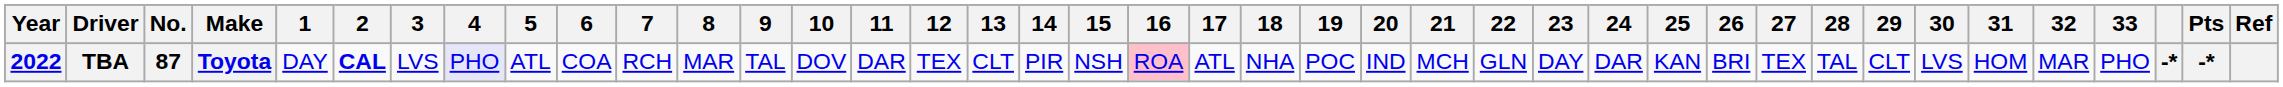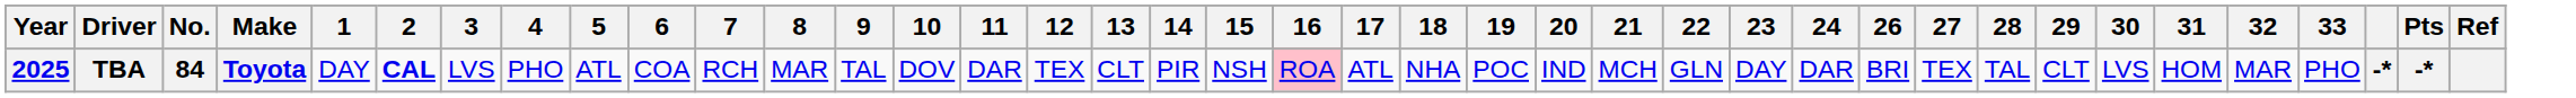 <table class="wikitable" style="text-align:center; font-size:75%">
 <tr>
 <th>Year</th>
 <th>Driver</th>
 <th>No.</th>
 <th>Make</th>
 <th>1</th>
 <th>2</th>
 <th>3</th>
 <th>4</th>
 <th>5</th>
 <th>6</th>
 <th>7</th>
 <th>8</th>
 <th>9</th>
 <th>10</th>
 <th>11</th>
 <th>12</th>
 <th>13</th>
 <th>14</th>
 <th>15</th>
 <th>16</th>
 <th>17</th>
 <th>18</th>
 <th>19</th>
 <th>20</th>
 <th>21</th>
 <th>22</th>
 <th>23</th>
 <th>24</th>
-<th>25</th>
 <th>26</th>
 <th>27</th>
 <th>28</th>
 <th>29</th>
 <th>30</th>
 <th>31</th>
 <th>32</th>
 <th>33</th>
 <th></th>
 <th>Pts</th>
 <th>Ref</th>
 </tr>
 <tr>
-<th><a href='#'>2022</a></th>
+<th><a href='#'>2025</a></th>
 <th>TBA</th>
-<th>87</th>
+<th>84</th>
 <th><a href='#'>Toyota</a></th>
 <td><a href='#'>DAY</a></td>
 <td><strong><a href='#'>CAL</a></strong></td>
 <td><a href='#'>LVS</a></td>
-<td style="background: lavender;"><a href='#'>PHO</a></td>
+<td><a href='#'>PHO</a></td>
 <td><a href='#'>ATL</a></td>
 <td><a href='#'>COA</a></td>
 <td><a href='#'>RCH</a></td>
 <td><a href='#'>MAR</a></td>
 <td><a href='#'>TAL</a></td>
 <td><a href='#'>DOV</a></td>
 <td><a href='#'>DAR</a></td>
 <td><a href='#'>TEX</a></td>
 <td><a href='#'>CLT</a></td>
 <td><a href='#'>PIR</a></td>
 <td><a href='#'>NSH</a></td>
 <td style="background: pink;"><a href='#'>ROA</a></td>
 <td><a href='#'>ATL</a></td>
 <td><a href='#'>NHA</a></td>
 <td><a href='#'>POC</a></td>
 <td><a href='#'>IND</a></td>
 <td><a href='#'>MCH</a></td>
 <td><a href='#'>GLN</a></td>
 <td><a href='#'>DAY</a></td>
 <td><a href='#'>DAR</a></td>
-<td><a href='#'>KAN</a></td>
 <td><a href='#'>BRI</a></td>
 <td><a href='#'>TEX</a></td>
 <td><a href='#'>TAL</a></td>
 <td><a href='#'>CLT</a></td>
 <td><a href='#'>LVS</a></td>
 <td><a href='#'>HOM</a></td>
 <td><a href='#'>MAR</a></td>
 <td><a href='#'>PHO</a></td>
 <th>-*</th>
 <th>-*</th>
 <th></th>
 </tr>
 </table>
